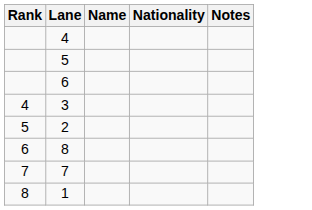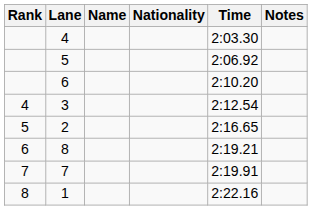 <table class="wikitable sortable" style="text-align:center">
 <tr>
 <th>Rank</th>
 <th>Lane</th>
 <th>Name</th>
 <th>Nationality</th>
+<th>Time</th>
 <th>Notes</th>
 </tr>
 <tr>
 <td></td>
 <td>4</td>
 <td align=left></td>
 <td align=left></td>
+<td>2:03.30</td>
 <td><strong></strong></td>
 </tr>
 <tr>
 <td></td>
 <td>5</td>
 <td align=left></td>
 <td align=left></td>
+<td>2:06.92</td>
 <td></td>
 </tr>
 <tr>
 <td></td>
 <td>6</td>
 <td align=left></td>
 <td align=left></td>
+<td>2:10.20</td>
 <td></td>
 </tr>
 <tr>
 <td>4</td>
 <td>3</td>
 <td align=left></td>
 <td align=left></td>
+<td>2:12.54</td>
 <td></td>
 </tr>
 <tr>
 <td>5</td>
 <td>2</td>
 <td align=left></td>
 <td align=left></td>
+<td>2:16.65</td>
 <td></td>
 </tr>
 <tr>
 <td>6</td>
 <td>8</td>
 <td align=left></td>
 <td align=left></td>
+<td>2:19.21</td>
 <td></td>
 </tr>
 <tr>
 <td>7</td>
 <td>7</td>
 <td align=left></td>
 <td align=left></td>
+<td>2:19.91</td>
 <td></td>
 </tr>
 <tr>
 <td>8</td>
 <td>1</td>
 <td align=left></td>
 <td align=left></td>
+<td>2:22.16</td>
 <td></td>
 </tr>
 </table>
